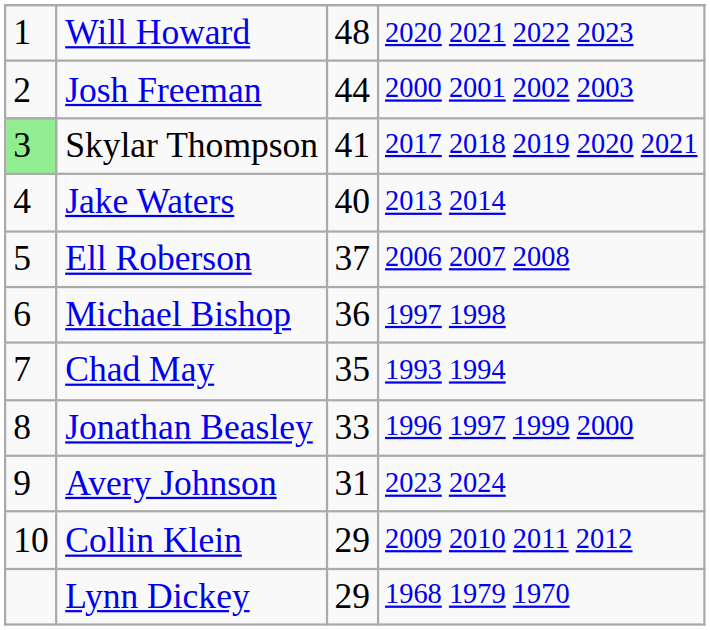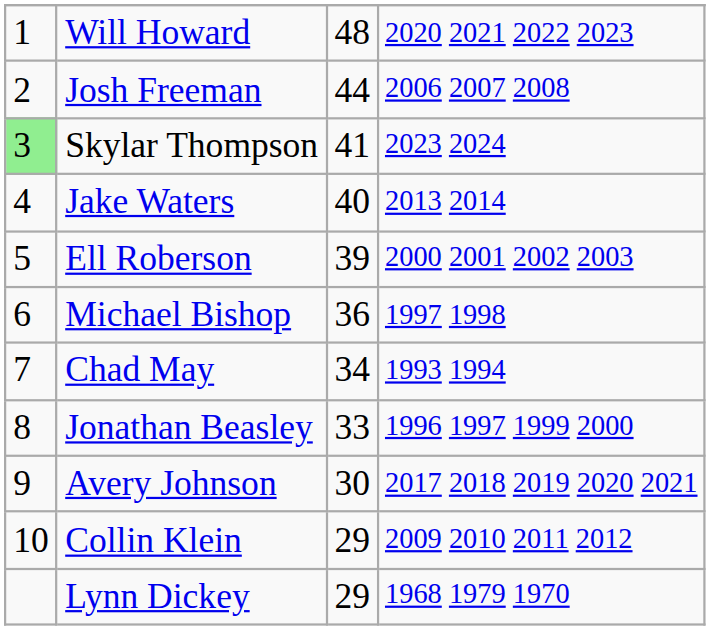 <table class="wikitable">
 <tr>
 </tr>
 <tr>
 <td>1</td>
 <td><a href='#'>Will Howard</a></td>
 <td>48</td>
 <td style="font-size:80%;"><a href='#'>2020</a> <a href='#'>2021</a> <a href='#'>2022</a> <a href='#'>2023</a></td>
 </tr>
 <tr>
 <td>2</td>
 <td><a href='#'>Josh Freeman</a></td>
 <td>44</td>
-<td style="font-size:80%;"><a href='#'>2000</a> <a href='#'>2001</a> <a href='#'>2002</a> <a href='#'>2003</a></td>
+<td style="font-size:80%;"><a href='#'>2006</a> <a href='#'>2007</a> <a href='#'>2008</a></td>
 </tr>
 <tr>
 <td style="background: lightgreen;">3</td>
 <td>Skylar Thompson</td>
 <td>41</td>
-<td style="font-size:80%;"><a href='#'>2017</a> <a href='#'>2018</a> <a href='#'>2019</a> <a href='#'>2020</a> <a href='#'>2021</a></td>
+<td style="font-size:80%;"><a href='#'>2023</a> <a href='#'>2024</a></td>
 </tr>
 <tr>
 <td>4</td>
 <td><a href='#'>Jake Waters</a></td>
 <td>40</td>
 <td style="font-size:80%;"><a href='#'>2013</a> <a href='#'>2014</a></td>
 </tr>
 <tr>
 <td>5</td>
 <td><a href='#'>Ell Roberson</a></td>
-<td>37</td>
-<td style="font-size:80%;"><a href='#'>2006</a> <a href='#'>2007</a> <a href='#'>2008</a></td>
+<td>39</td>
+<td style="font-size:80%;"><a href='#'>2000</a> <a href='#'>2001</a> <a href='#'>2002</a> <a href='#'>2003</a></td>
 </tr>
 <tr>
 <td>6</td>
 <td><a href='#'>Michael Bishop</a></td>
 <td>36</td>
 <td style="font-size:80%;"><a href='#'>1997</a> <a href='#'>1998</a></td>
 </tr>
 <tr>
 <td>7</td>
 <td><a href='#'>Chad May</a></td>
-<td>35</td>
+<td>34</td>
 <td style="font-size:80%;"><a href='#'>1993</a> <a href='#'>1994</a></td>
 </tr>
 <tr>
 <td>8</td>
 <td><a href='#'>Jonathan Beasley</a></td>
 <td>33</td>
 <td style="font-size:80%;"><a href='#'>1996</a> <a href='#'>1997</a> <a href='#'>1999</a> <a href='#'>2000</a></td>
 </tr>
 <tr>
 <td>9</td>
 <td><a href='#'>Avery Johnson</a></td>
-<td>31</td>
-<td style="font-size:80%;"><a href='#'>2023</a> <a href='#'>2024</a></td>
+<td>30</td>
+<td style="font-size:80%;"><a href='#'>2017</a> <a href='#'>2018</a> <a href='#'>2019</a> <a href='#'>2020</a> <a href='#'>2021</a></td>
 </tr>
 <tr>
 <td>10</td>
 <td><a href='#'>Collin Klein</a></td>
 <td>29</td>
 <td style="font-size:80%;"><a href='#'>2009</a> <a href='#'>2010</a> <a href='#'>2011</a> <a href='#'>2012</a></td>
 </tr>
 <tr>
 <td></td>
 <td><a href='#'>Lynn Dickey</a></td>
 <td>29</td>
 <td style="font-size:80%;"><a href='#'>1968</a> <a href='#'>1979</a> <a href='#'>1970</a></td>
 </tr>
 </table>
